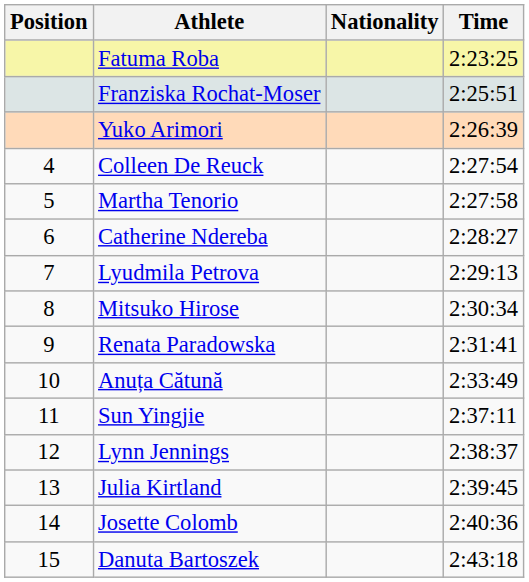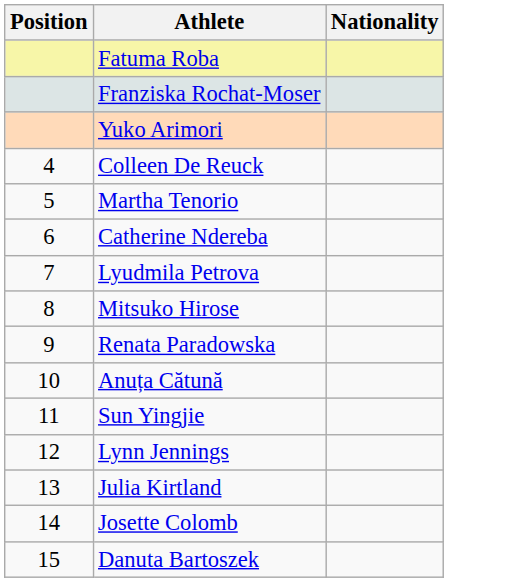 <table class="wikitable sortable">
 <tr>
 <th>Position</th>
 <th>Athlete</th>
 <th>Nationality</th>
-<th>Time</th>
 </tr>
 <tr bgcolor="#F7F6A8">
 <td align=center></td>
 <td><a href='#'>Fatuma Roba</a></td>
 <td></td>
-<td>2:23:25</td>
 </tr>
 <tr bgcolor="#DCE5E5">
 <td align=center></td>
 <td><a href='#'>Franziska Rochat-Moser</a></td>
 <td></td>
-<td>2:25:51</td>
 </tr>
 <tr bgcolor="#FFDAB9">
 <td align=center></td>
 <td><a href='#'>Yuko Arimori</a></td>
 <td></td>
-<td>2:26:39</td>
 </tr>
 <tr>
 <td align=center>4</td>
 <td><a href='#'>Colleen De Reuck</a></td>
 <td></td>
-<td>2:27:54</td>
 </tr>
 <tr>
 <td align=center>5</td>
 <td><a href='#'>Martha Tenorio</a></td>
 <td></td>
-<td>2:27:58</td>
 </tr>
 <tr>
 <td align=center>6</td>
 <td><a href='#'>Catherine Ndereba</a></td>
 <td></td>
-<td>2:28:27</td>
 </tr>
 <tr>
 <td align=center>7</td>
 <td><a href='#'>Lyudmila Petrova</a></td>
 <td></td>
-<td>2:29:13</td>
 </tr>
 <tr>
 <td align=center>8</td>
 <td><a href='#'>Mitsuko Hirose</a></td>
 <td></td>
-<td>2:30:34</td>
 </tr>
 <tr>
 <td align=center>9</td>
 <td><a href='#'>Renata Paradowska</a></td>
 <td></td>
-<td>2:31:41</td>
 </tr>
 <tr>
 <td align=center>10</td>
 <td><a href='#'>Anuța Cătună</a></td>
 <td></td>
-<td>2:33:49</td>
 </tr>
 <tr>
 <td align=center>11</td>
 <td><a href='#'>Sun Yingjie</a></td>
 <td></td>
-<td>2:37:11</td>
 </tr>
 <tr>
 <td align=center>12</td>
 <td><a href='#'>Lynn Jennings</a></td>
 <td></td>
-<td>2:38:37</td>
 </tr>
 <tr>
 <td align=center>13</td>
 <td><a href='#'>Julia Kirtland</a></td>
 <td></td>
-<td>2:39:45</td>
 </tr>
 <tr>
 <td align=center>14</td>
 <td><a href='#'>Josette Colomb</a></td>
 <td></td>
-<td>2:40:36</td>
 </tr>
 <tr>
 <td align=center>15</td>
 <td><a href='#'>Danuta Bartoszek</a></td>
 <td></td>
-<td>2:43:18</td>
 </tr>
 </table>
